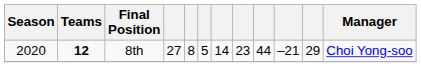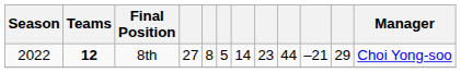 <table class="wikitable" style="text-align:center">
 <tr>
 <th>Season</th>
 <th>Teams</th>
 <th>Final<br>Position</th>
 <th></th>
 <th></th>
 <th></th>
 <th></th>
 <th></th>
 <th></th>
 <th></th>
 <th></th>
 <th>Manager</th>
 </tr>
 <tr>
-<td>2020</td>
+<td>2022</td>
 <td><strong>12</strong></td>
 <td>8th</td>
 <td>27</td>
 <td>8</td>
 <td>5</td>
 <td>14</td>
 <td>23</td>
 <td>44</td>
 <td>–21</td>
 <td>29</td>
 <td align=left> <a href='#'>Choi Yong-soo</a></td>
 </tr>
 <tr>
 </tr>
 </table>
